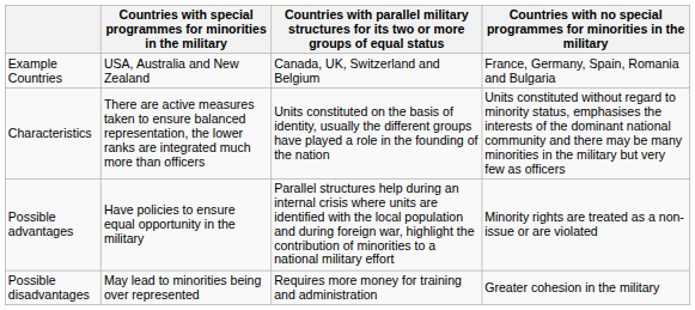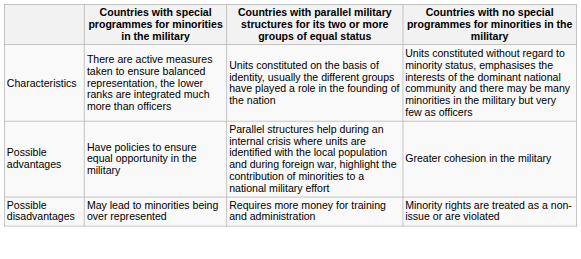 <table class="wikitable">
 <tr>
 <th></th>
 <th>Countries with special programmes for minorities in the military</th>
 <th>Countries with parallel military structures for its two or more groups of equal status</th>
 <th>Countries with no special programmes for minorities in the military</th>
-</tr>
-<tr>
-<td>Example Countries</td>
-<td>USA, Australia and New Zealand</td>
-<td>Canada, UK, Switzerland and Belgium</td>
-<td>France, Germany, Spain, Romania and Bulgaria</td>
 </tr>
 <tr>
 <td>Characteristics</td>
 <td>There are active measures taken to ensure balanced representation, the lower ranks are integrated much more than officers</td>
 <td>Units constituted on the basis of identity, usually the different groups have played a role in the founding of the nation</td>
 <td>Units constituted without regard to minority status, emphasises the interests of the dominant national community and there may be many minorities in the military but very few as officers</td>
 </tr>
 <tr>
 <td>Possible advantages</td>
 <td>Have policies to ensure equal opportunity in the military</td>
 <td>Parallel structures help during an internal crisis where units are identified with the local population and during foreign war, highlight the contribution of minorities to a national military effort</td>
-<td>Minority rights are treated as a non-issue or are violated</td>
+<td>Greater cohesion in the military</td>
 </tr>
 <tr>
 <td>Possible disadvantages</td>
 <td>May lead to minorities being over represented</td>
 <td>Requires more money for training and administration</td>
-<td>Greater cohesion in the military</td>
+<td>Minority rights are treated as a non-issue or are violated</td>
 </tr>
 </table>
